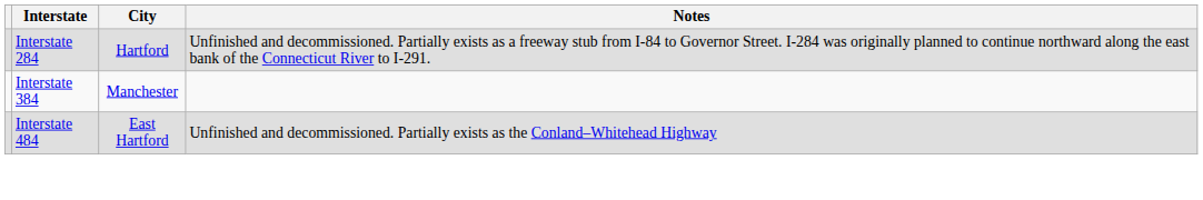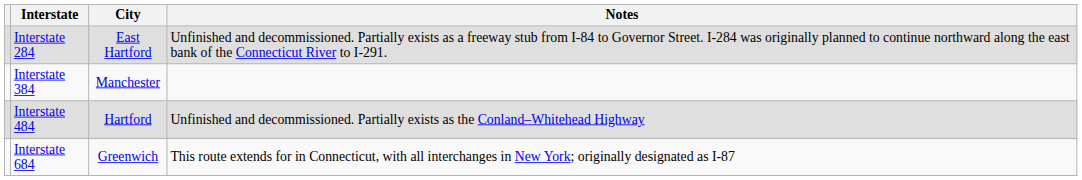 <table class="wikitable">
 <tr>
 <th></th>
 <th>Interstate</th>
 <th>City</th>
 <th>Notes</th>
 </tr>
 <tr bgcolor=dfdfdf>
 <td></td>
 <td><a href='#'>Interstate 284</a></td>
-<td style="text-align:center;"><a href='#'>Hartford</a></td>
+<td style="text-align:center;"><a href='#'>East Hartford</a></td>
 <td>Unfinished and decommissioned. Partially exists as a freeway stub from I-84 to Governor Street. I-284 was originally planned to continue northward along the east bank of the <a href='#'>Connecticut River</a> to I-291.</td>
 </tr>
 <tr>
 <td></td>
 <td><a href='#'>Interstate 384</a></td>
 <td style="text-align:center;"><a href='#'>Manchester</a></td>
 <td></td>
 </tr>
 <tr bgcolor=dfdfdf>
 <td></td>
 <td><a href='#'>Interstate 484</a></td>
-<td style="text-align:center;"><a href='#'>East Hartford</a></td>
+<td style="text-align:center;"><a href='#'>Hartford</a></td>
 <td>Unfinished and decommissioned. Partially exists as the <a href='#'>Conland–Whitehead Highway</a></td>
 </tr>
+<tr>
+<td></td>
+<td><a href='#'>Interstate 684</a></td>
+<td style="text-align:center;"><a href='#'>Greenwich</a></td>
+<td>This route extends for  in Connecticut, with all interchanges in <a href='#'>New York</a>; originally designated as I-87</td>
+</tr>
 </table>
